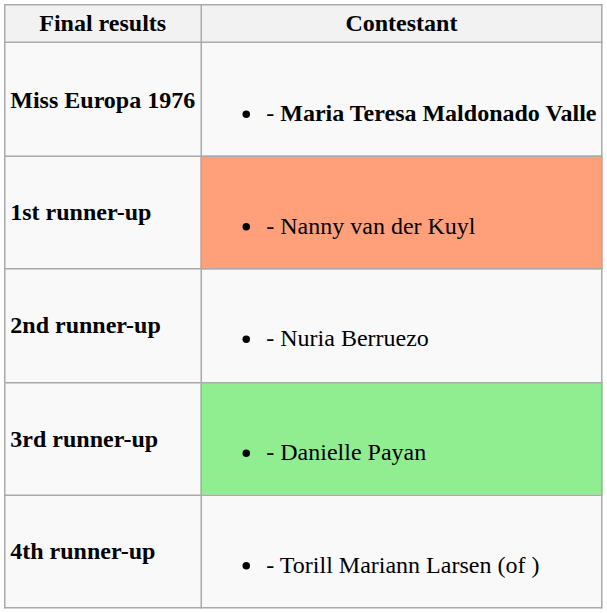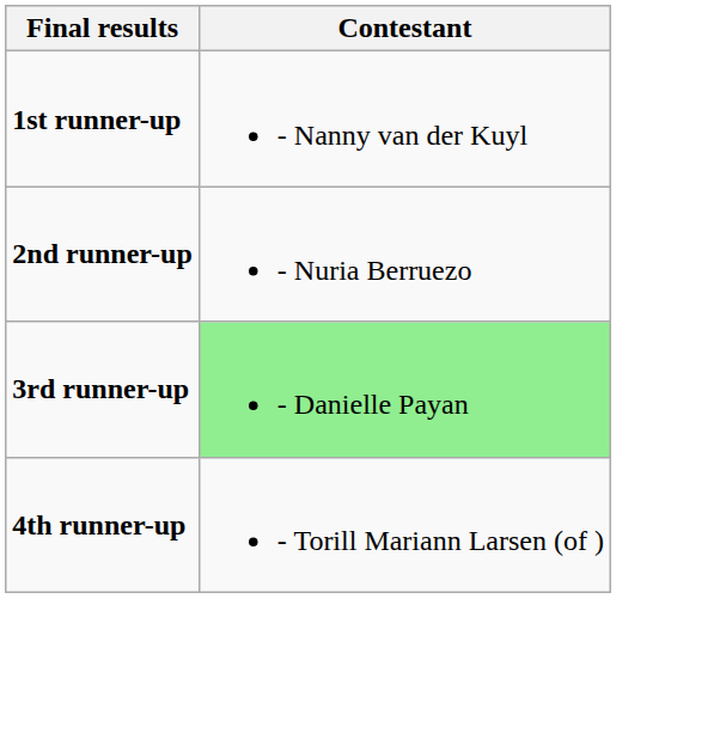 <table class="wikitable">
 <tr>
 <th>Final results</th>
 <th>Contestant</th>
 </tr>
 <tr>
-<td><strong>Miss Europa 1976</strong></td>
-<td><br><ul><li><strong></strong> - <strong>Maria Teresa Maldonado Valle</strong></li></ul></td>
-</tr>
-<tr>
 <td><strong>1st runner-up</strong></td>
-<td style="background: lightsalmon;"><br><ul><li><strong></strong> - Nanny van der Kuyl</li></ul></td>
+<td><br><ul><li><strong></strong> - Nanny van der Kuyl</li></ul></td>
 </tr>
 <tr>
 <td><strong>2nd runner-up</strong></td>
 <td><br><ul><li><strong></strong> - Nuria Berruezo</li></ul></td>
 </tr>
 <tr>
 <td><strong>3rd runner-up</strong></td>
 <td style="background: lightgreen;"><br><ul><li><strong></strong> - Danielle Payan</li></ul></td>
 </tr>
 <tr>
 <td><strong>4th runner-up</strong></td>
 <td><br><ul><li><strong></strong> - Torill Mariann Larsen (of )</li></ul></td>
 </tr>
 </table>
